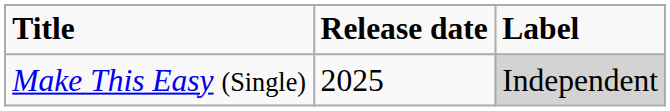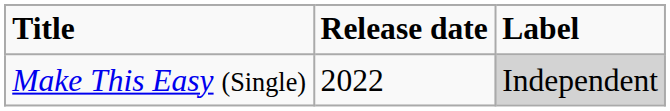 <table class="wikitable">
 <tr>
 <td><strong>Title</strong></td>
 <td><strong>Release date</strong></td>
 <td><strong>Label</strong></td>
 </tr>
 <tr>
 <td><em><a href='#'>Make This Easy</a></em> <small>(Single)</small></td>
-<td>2025</td>
+<td>2022</td>
 <td style="background: lightgrey;">Independent</td>
 </tr>
 </table>
